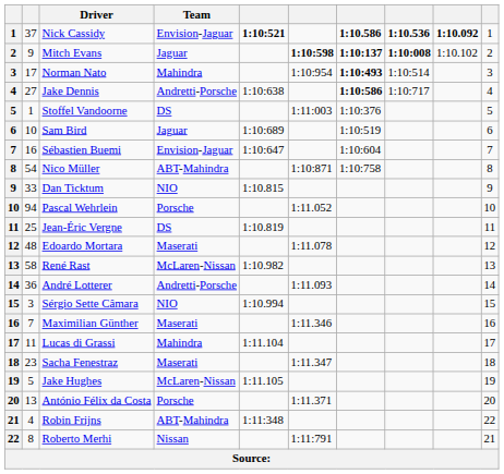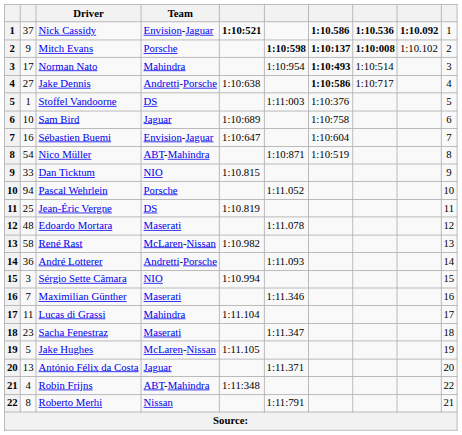 <table class="wikitable sortable" style="font-size: 85%">
 <tr>
 <th scope="col"></th>
 <th scope="col"></th>
 <th scope="col">Driver</th>
 <th scope="col">Team</th>
 <th scope="col"></th>
 <th scope="col"></th>
 <th scope="col"></th>
 <th scope="col"></th>
 <th scope="col"></th>
 <th scope="col"></th>
 </tr>
 <tr>
 <th scope="row">1</th>
 <td align="center">37</td>
 <td data-sort-value=""> <a href='#'>Nick Cassidy</a></td>
 <td><a href='#'>Envision</a>-<a href='#'>Jaguar</a></td>
 <td><strong>1:10:521</strong></td>
 <td></td>
 <td><strong>1:10.586</strong></td>
 <td><strong>1:10.536</strong></td>
 <td><strong>1:10.092</strong></td>
 <td align="center">1</td>
 </tr>
 <tr>
 <th scope="row">2</th>
 <td align="center">9</td>
 <td data-sort-value=""> <a href='#'>Mitch Evans</a></td>
-<td><a href='#'>Jaguar</a></td>
+<td><a href='#'>Porsche</a></td>
 <td></td>
 <td><strong>1:10:598</strong></td>
 <td><strong>1:10:137</strong></td>
 <td><strong>1:10:008</strong></td>
 <td>1:10.102</td>
 <td align="center">2</td>
 </tr>
 <tr>
 <th scope="row">3</th>
 <td align="center">17</td>
 <td data-sort-value=""> <a href='#'>Norman Nato</a></td>
 <td><a href='#'>Mahindra</a></td>
 <td></td>
 <td>1:10:954</td>
 <td><strong>1:10:493</strong></td>
 <td>1:10:514</td>
 <td></td>
 <td align="center">3</td>
 </tr>
 <tr>
 <th scope="row">4</th>
 <td align="center">27</td>
 <td data-sort-value=""> <a href='#'>Jake Dennis</a></td>
 <td><a href='#'>Andretti</a>-<a href='#'>Porsche</a></td>
 <td>1:10:638</td>
 <td></td>
 <td><strong>1:10:586</strong></td>
 <td>1:10:717</td>
 <td></td>
 <td align="center">4</td>
 </tr>
 <tr>
 <th scope="row">5</th>
 <td align="center">1</td>
 <td data-sort-value=""> <a href='#'>Stoffel Vandoorne</a></td>
 <td><a href='#'>DS</a></td>
 <td></td>
 <td>1:11:003</td>
 <td>1:10:376</td>
 <td></td>
 <td></td>
 <td align="center">5</td>
 </tr>
 <tr>
 <th scope="row">6</th>
 <td align="center">10</td>
 <td data-sort-value=""> <a href='#'>Sam Bird</a></td>
 <td><a href='#'>Jaguar</a></td>
 <td>1:10:689</td>
 <td></td>
-<td>1:10:519</td>
+<td>1:10:758</td>
 <td></td>
 <td></td>
 <td align="center">6</td>
 </tr>
 <tr>
 <th scope="row">7</th>
 <td align="center">16</td>
 <td data-sort-value="TIC"> <a href='#'>Sébastien Buemi</a></td>
 <td><a href='#'>Envision</a>-<a href='#'>Jaguar</a></td>
 <td>1:10:647</td>
 <td></td>
 <td>1:10:604</td>
 <td></td>
 <td></td>
 <td align="center">7</td>
 </tr>
 <tr>
 <th scope="row">8</th>
 <td align="center">54</td>
 <td data-sort-value=""> <a href='#'>Nico Müller</a></td>
 <td><a href='#'>ABT</a>-<a href='#'>Mahindra</a></td>
 <td></td>
 <td>1:10:871</td>
-<td>1:10:758</td>
+<td>1:10:519</td>
 <td></td>
 <td></td>
 <td align="center">8</td>
 </tr>
 <tr>
 <th scope="row">9</th>
 <td align="center">33</td>
 <td data-sort-value=""> <a href='#'>Dan Ticktum</a></td>
 <td><a href='#'>NIO</a></td>
 <td>1:10.815</td>
 <td></td>
 <td></td>
 <td></td>
 <td></td>
 <td align="center">9</td>
 </tr>
 <tr>
 <th scope="row">10</th>
 <td align="center">94</td>
 <td data-sort-value=""> <a href='#'>Pascal Wehrlein</a></td>
 <td><a href='#'>Porsche</a></td>
 <td></td>
 <td>1:11.052</td>
 <td></td>
 <td></td>
 <td></td>
 <td align="center">10</td>
 </tr>
 <tr>
 <th scope="row">11</th>
 <td align="center">25</td>
 <td data-sort-value=""> <a href='#'>Jean-Éric Vergne</a></td>
 <td><a href='#'>DS</a></td>
 <td>1:10.819</td>
 <td></td>
 <td></td>
 <td></td>
 <td></td>
 <td align="center">11</td>
 </tr>
 <tr>
 <th scope="row">12</th>
 <td align="center">48</td>
 <td data-sort-value=""> <a href='#'>Edoardo Mortara</a></td>
 <td><a href='#'>Maserati</a></td>
 <td></td>
 <td>1:11.078</td>
 <td></td>
 <td></td>
 <td></td>
 <td align="center">12</td>
 </tr>
 <tr>
 <th scope="row">13</th>
 <td align="center">58</td>
 <td data-sort-value=""> <a href='#'>René Rast</a></td>
 <td><a href='#'>McLaren</a>-<a href='#'>Nissan</a></td>
 <td>1:10.982</td>
 <td></td>
 <td></td>
 <td></td>
 <td></td>
 <td align="center">13</td>
 </tr>
 <tr>
 <th scope="row">14</th>
 <td align="center">36</td>
 <td data-sort-value=""> <a href='#'>André Lotterer</a></td>
 <td><a href='#'>Andretti</a>-<a href='#'>Porsche</a></td>
 <td></td>
 <td>1:11.093</td>
 <td></td>
 <td></td>
 <td></td>
 <td align="center">14</td>
 </tr>
 <tr>
 <th scope="row">15</th>
 <td align="center">3</td>
 <td data-sort-value=""> <a href='#'>Sérgio Sette Câmara</a></td>
 <td><a href='#'>NIO</a></td>
 <td>1:10.994</td>
 <td></td>
 <td></td>
 <td></td>
 <td></td>
 <td align="center">15</td>
 </tr>
 <tr>
 <th scope="row">16</th>
 <td align="center">7</td>
 <td data-sort-value=""> <a href='#'>Maximilian Günther</a></td>
 <td><a href='#'>Maserati</a></td>
 <td></td>
 <td>1:11.346</td>
 <td></td>
 <td></td>
 <td></td>
 <td align="center">16</td>
 </tr>
 <tr>
 <th scope="row">17</th>
 <td align="center">11</td>
 <td data-sort-value=""> <a href='#'>Lucas di Grassi</a></td>
 <td><a href='#'>Mahindra</a></td>
 <td>1:11.104</td>
 <td></td>
 <td></td>
 <td></td>
 <td></td>
 <td align="center">17</td>
 </tr>
 <tr>
 <th scope="row">18</th>
 <td align="center">23</td>
 <td data-sort-value=""> <a href='#'>Sacha Fenestraz</a></td>
 <td><a href='#'>Maserati</a></td>
 <td></td>
 <td>1:11.347</td>
 <td></td>
 <td></td>
 <td></td>
 <td align="center">18</td>
 </tr>
 <tr>
 <th scope="row">19</th>
 <td align="center">5</td>
 <td data-sort-value=""> <a href='#'>Jake Hughes</a></td>
 <td><a href='#'>McLaren</a>-<a href='#'>Nissan</a></td>
 <td>1:11.105</td>
 <td></td>
 <td></td>
 <td></td>
 <td></td>
 <td align="center">19</td>
 </tr>
 <tr>
 <th scope="row">20</th>
 <td align="center">13</td>
 <td data-sort-value=""> <a href='#'>António Félix da Costa</a></td>
-<td><a href='#'>Porsche</a></td>
+<td><a href='#'>Jaguar</a></td>
 <td></td>
 <td>1:11.371</td>
 <td></td>
 <td></td>
 <td></td>
 <td align="center">20</td>
 </tr>
 <tr>
 <th scope="row">21</th>
 <td align="center">4</td>
 <td data-sort-value=""> <a href='#'>Robin Frijns</a></td>
 <td><a href='#'>ABT</a>-<a href='#'>Mahindra</a></td>
 <td>1:11:348</td>
 <td></td>
 <td></td>
 <td></td>
 <td></td>
 <td align="center">22</td>
 </tr>
 <tr>
 <th scope="row">22</th>
 <td align="center">8</td>
 <td data-sort-value=""> <a href='#'>Roberto Merhi</a></td>
 <td><a href='#'>Nissan</a></td>
 <td></td>
 <td>1:11:791</td>
 <td></td>
 <td></td>
 <td></td>
 <td align="center">21</td>
 </tr>
 <tr>
 <th colspan="10">Source:</th>
 </tr>
 </table>
